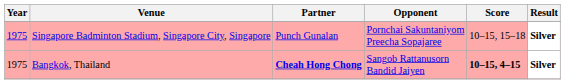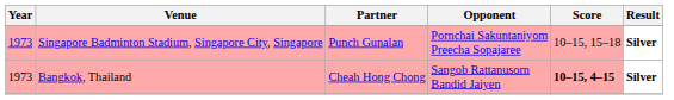 <table class="sortable wikitable" style="font-size: 90%;">
 <tr>
 <th>Year</th>
 <th>Venue</th>
 <th>Partner</th>
 <th>Opponent</th>
 <th>Score</th>
 <th>Result</th>
 </tr>
 <tr>
 </tr>
 <tr style="background:#FFAAAA">
-<td align="center"><a href='#'>1975</a></td>
+<td align="center"><a href='#'>1973</a></td>
 <td align="left"><a href='#'>Singapore Badminton Stadium</a>, <a href='#'>Singapore City</a>, <a href='#'>Singapore</a></td>
 <td align="left"> <a href='#'>Punch Gunalan</a></td>
 <td align="left"> <a href='#'>Pornchai Sakuntaniyom</a><br> <a href='#'>Preecha Sopajaree</a></td>
 <td align="left">10–15, 15–18</td>
 <td style="text-align:left; background:white"> <strong>Silver</strong></td>
 </tr>
 <tr style="background:#FFAAAA">
-<td align="center">1975</td>
+<td align="center">1973</td>
 <td align="left"><a href='#'>Bangkok</a>, Thailand</td>
-<td align="left"><strong> <a href='#'>Cheah Hong Chong</a></strong></td>
+<td align="left"> <a href='#'>Cheah Hong Chong</a></td>
 <td align="left"> <a href='#'>Sangob Rattanusorn</a><br> <a href='#'>Bandid Jaiyen</a></td>
 <td align="left"><strong>10–15, 4–15</strong></td>
 <td style="text-align:left; background:white"> <strong>Silver</strong></td>
 </tr>
 <tr>
 </tr>
 </table>
